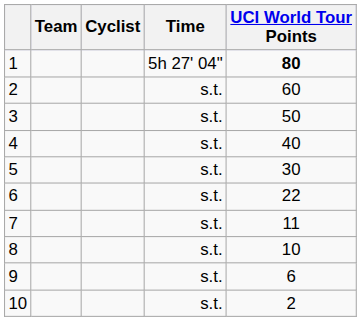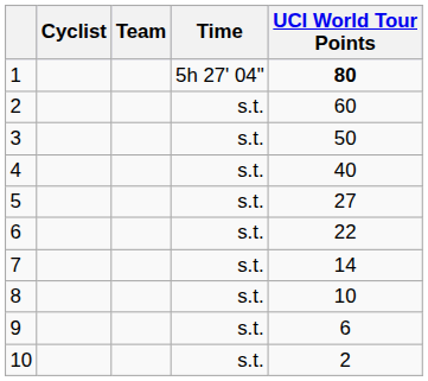 <table class="wikitable">
 <tr style="background:#ccccff;">
 <th></th>
+<th>Cyclist</th>
 <th>Team</th>
-<th>Cyclist</th>
 <th>Time</th>
 <th><a href='#'>UCI World Tour</a><br>Points</th>
 </tr>
 <tr>
 <td>1</td>
 <td></td>
 <td></td>
 <td align="right">5h 27' 04"</td>
 <td align="center"><strong>80</strong></td>
 </tr>
 <tr>
 <td>2</td>
 <td></td>
 <td></td>
 <td align="right">s.t.</td>
 <td align="center">60</td>
 </tr>
 <tr>
 <td>3</td>
 <td></td>
 <td></td>
 <td align="right">s.t.</td>
 <td align="center">50</td>
 </tr>
 <tr>
 <td>4</td>
 <td></td>
 <td></td>
 <td align="right">s.t.</td>
 <td align="center">40</td>
 </tr>
 <tr>
 <td>5</td>
 <td></td>
 <td></td>
 <td align="right">s.t.</td>
-<td align="center">30</td>
+<td align="center">27</td>
 </tr>
 <tr>
 <td>6</td>
 <td></td>
 <td></td>
 <td align="right">s.t.</td>
 <td align="center">22</td>
 </tr>
 <tr>
 <td>7</td>
 <td></td>
 <td></td>
 <td align="right">s.t.</td>
-<td align="center">11</td>
+<td align="center">14</td>
 </tr>
 <tr>
 <td>8</td>
 <td></td>
 <td></td>
 <td align="right">s.t.</td>
 <td align="center">10</td>
 </tr>
 <tr>
 <td>9</td>
 <td></td>
 <td></td>
 <td align="right">s.t.</td>
 <td align="center">6</td>
 </tr>
 <tr>
 <td>10</td>
 <td></td>
 <td></td>
 <td align="right">s.t.</td>
 <td align="center">2</td>
 </tr>
 </table>
